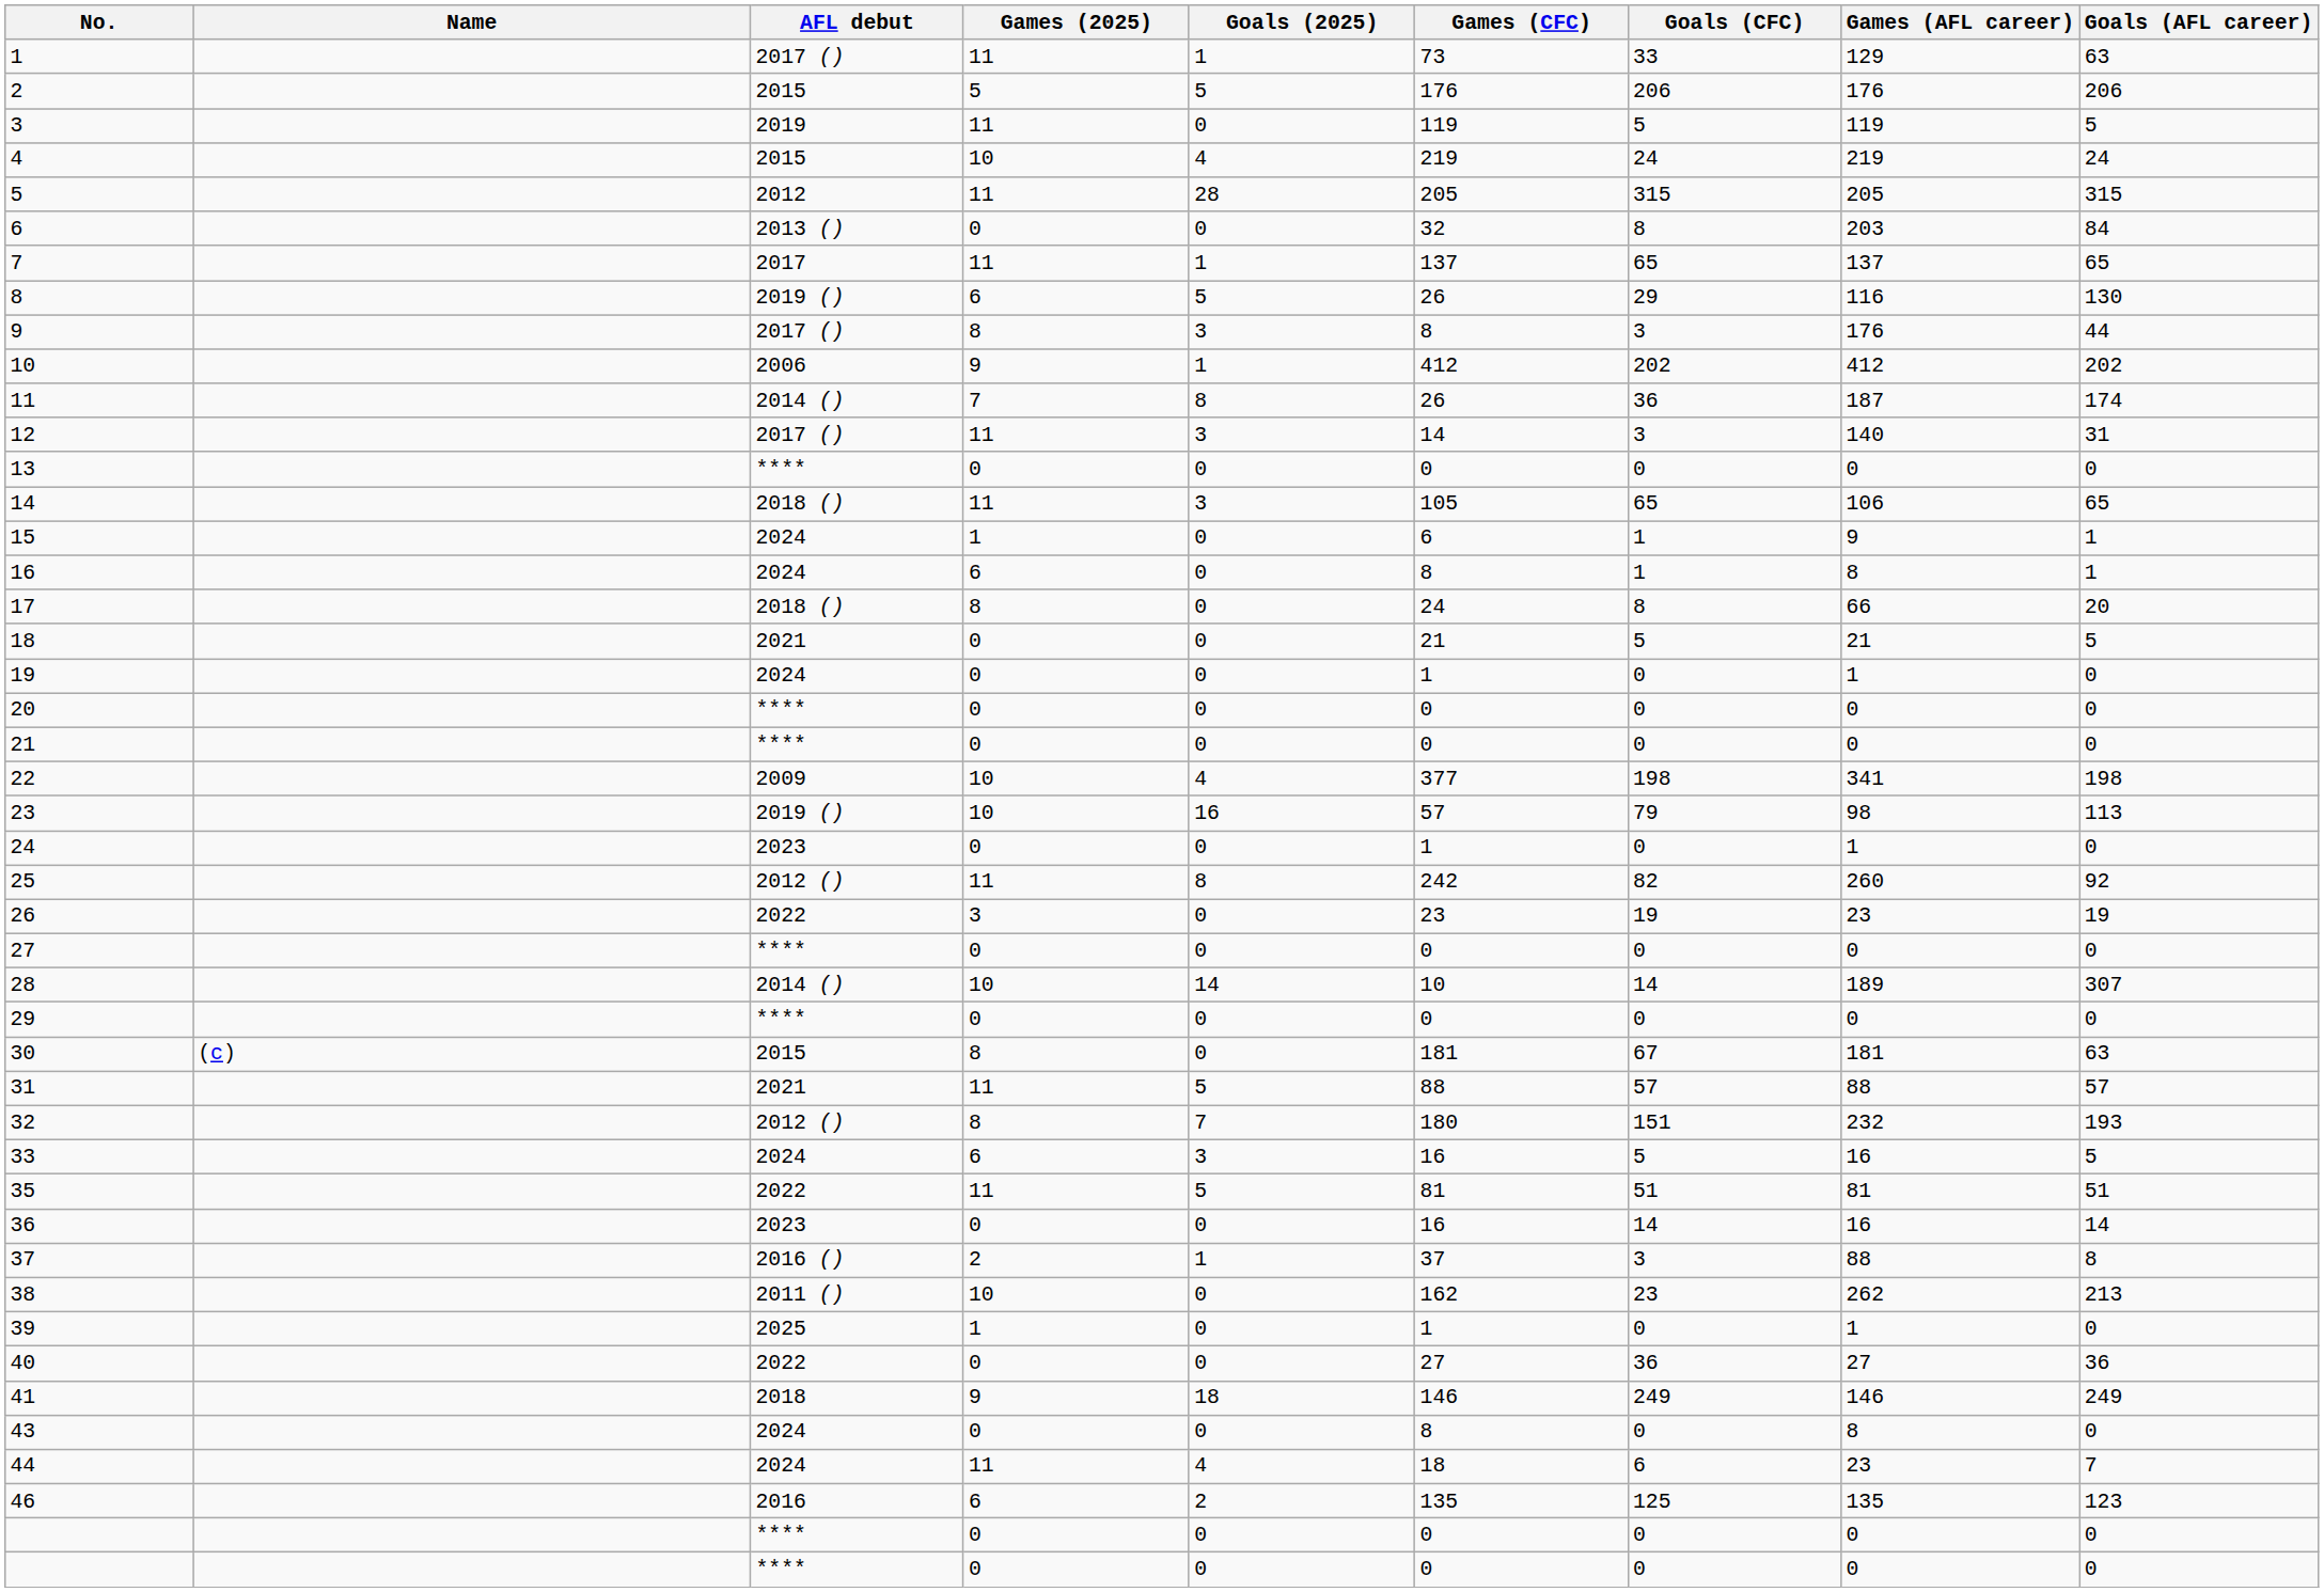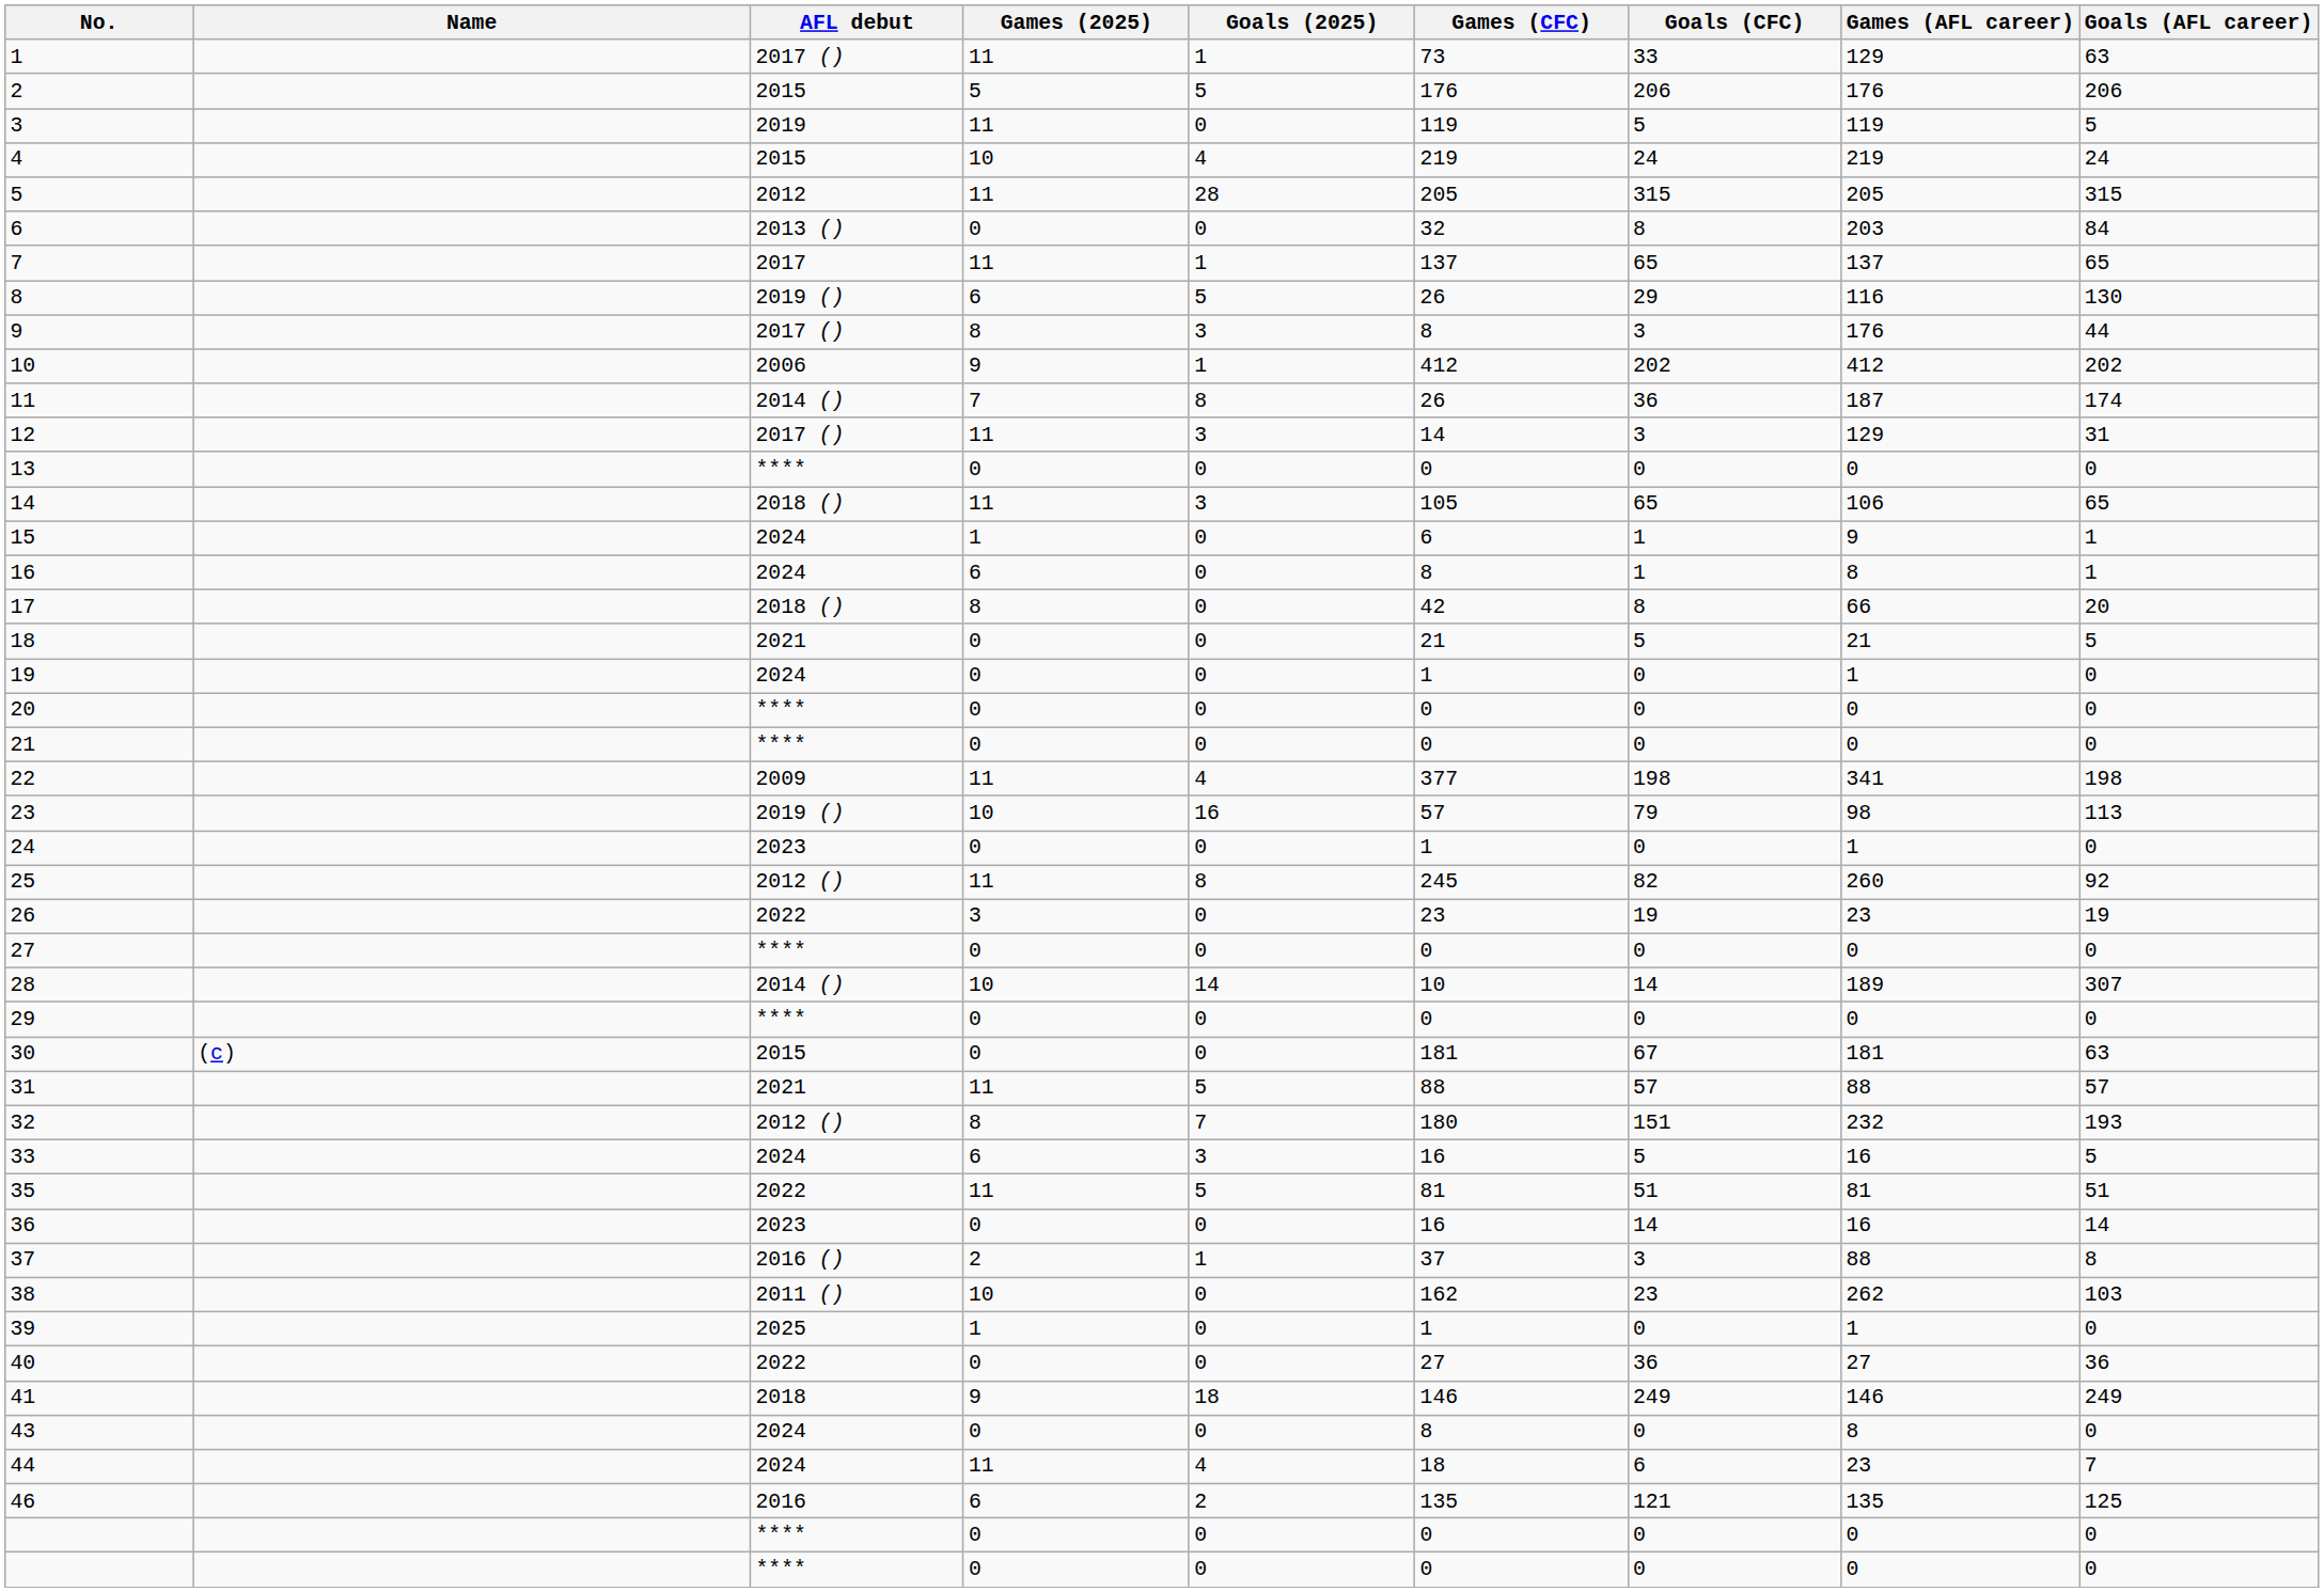 <table class="wikitable sortable" style="width:90%;">
 <tr style="background:#efefef;">
 <th width=2%>No.</th>
 <th width=6%>Name</th>
 <th width=2%><a href='#'>AFL</a> debut</th>
 <th width=2%>Games (2025)</th>
 <th width=2%>Goals (2025)</th>
 <th width=2%>Games (<a href='#'>CFC</a>)</th>
 <th width=2%>Goals (CFC)</th>
 <th width=2%>Games (AFL career)</th>
 <th width=2%>Goals (AFL career)</th>
 </tr>
 <tr>
 <td align=left>1</td>
 <td></td>
 <td>2017 <em>()</em></td>
 <td>11</td>
 <td>1</td>
 <td>73</td>
 <td>33</td>
 <td>129</td>
 <td>63</td>
 </tr>
 <tr>
 <td align=left>2</td>
 <td></td>
 <td>2015</td>
 <td>5</td>
 <td>5</td>
 <td>176</td>
 <td>206</td>
 <td>176</td>
 <td>206</td>
 </tr>
 <tr>
 <td align=left>3</td>
 <td></td>
 <td>2019</td>
 <td>11</td>
 <td>0</td>
 <td>119</td>
 <td>5</td>
 <td>119</td>
 <td>5</td>
 </tr>
 <tr>
 <td align=left>4</td>
 <td></td>
 <td>2015</td>
 <td>10</td>
 <td>4</td>
 <td>219</td>
 <td>24</td>
 <td>219</td>
 <td>24</td>
 </tr>
 <tr>
 <td align=left>5</td>
 <td></td>
 <td>2012</td>
 <td>11</td>
 <td>28</td>
 <td>205</td>
 <td>315</td>
 <td>205</td>
 <td>315</td>
 </tr>
 <tr>
 <td align=left>6</td>
 <td></td>
 <td>2013 <em>()</em></td>
 <td>0</td>
 <td>0</td>
 <td>32</td>
 <td>8</td>
 <td>203</td>
 <td>84</td>
 </tr>
 <tr>
 <td align=left>7</td>
 <td></td>
 <td>2017</td>
 <td>11</td>
 <td>1</td>
 <td>137</td>
 <td>65</td>
 <td>137</td>
 <td>65</td>
 </tr>
 <tr>
 <td align=left>8</td>
 <td></td>
 <td>2019 <em>()</em></td>
 <td>6</td>
 <td>5</td>
 <td>26</td>
 <td>29</td>
 <td>116</td>
 <td>130</td>
 </tr>
 <tr>
 <td align=left>9</td>
 <td></td>
 <td>2017 <em>()</em></td>
 <td>8</td>
 <td>3</td>
 <td>8</td>
 <td>3</td>
 <td>176</td>
 <td>44</td>
 </tr>
 <tr>
 <td align=left>10</td>
 <td></td>
 <td>2006</td>
 <td>9</td>
 <td>1</td>
 <td>412</td>
 <td>202</td>
 <td>412</td>
 <td>202</td>
 </tr>
 <tr>
 <td align=left>11</td>
 <td></td>
 <td>2014 <em>()</em></td>
 <td>7</td>
 <td>8</td>
 <td>26</td>
 <td>36</td>
 <td>187</td>
 <td>174</td>
 </tr>
 <tr>
 <td align=left>12</td>
 <td></td>
 <td>2017 <em>()</em></td>
 <td>11</td>
 <td>3</td>
 <td>14</td>
 <td>3</td>
-<td>140</td>
+<td>129</td>
 <td>31</td>
 </tr>
 <tr>
 <td align=left>13</td>
 <td></td>
 <td>****</td>
 <td>0</td>
 <td>0</td>
 <td>0</td>
 <td>0</td>
 <td>0</td>
 <td>0</td>
 </tr>
 <tr>
 <td align=left>14</td>
 <td></td>
 <td>2018 <em>()</em></td>
 <td>11</td>
 <td>3</td>
 <td>105</td>
 <td>65</td>
 <td>106</td>
 <td>65</td>
 </tr>
 <tr>
 <td align=left>15</td>
 <td></td>
 <td>2024</td>
 <td>1</td>
 <td>0</td>
 <td>6</td>
 <td>1</td>
 <td>9</td>
 <td>1</td>
 </tr>
 <tr>
 <td align=left>16</td>
 <td></td>
 <td>2024</td>
 <td>6</td>
 <td>0</td>
 <td>8</td>
 <td>1</td>
 <td>8</td>
 <td>1</td>
 </tr>
 <tr>
 <td align=left>17</td>
 <td></td>
 <td>2018 <em>()</em></td>
 <td>8</td>
 <td>0</td>
-<td>24</td>
+<td>42</td>
 <td>8</td>
 <td>66</td>
 <td>20</td>
 </tr>
 <tr>
 <td align=left>18</td>
 <td></td>
 <td>2021</td>
 <td>0</td>
 <td>0</td>
 <td>21</td>
 <td>5</td>
 <td>21</td>
 <td>5</td>
 </tr>
 <tr>
 <td align=left>19</td>
 <td></td>
 <td>2024</td>
 <td>0</td>
 <td>0</td>
 <td>1</td>
 <td>0</td>
 <td>1</td>
 <td>0</td>
 </tr>
 <tr>
 <td align=left>20</td>
 <td></td>
 <td>****</td>
 <td>0</td>
 <td>0</td>
 <td>0</td>
 <td>0</td>
 <td>0</td>
 <td>0</td>
 </tr>
 <tr>
 <td align=left>21</td>
 <td></td>
 <td>****</td>
 <td>0</td>
 <td>0</td>
 <td>0</td>
 <td>0</td>
 <td>0</td>
 <td>0</td>
 </tr>
 <tr>
 <td align=left>22</td>
 <td></td>
 <td>2009</td>
-<td>10</td>
+<td>11</td>
 <td>4</td>
 <td>377</td>
 <td>198</td>
 <td>341</td>
 <td>198</td>
 </tr>
 <tr>
 <td align=left>23</td>
 <td></td>
 <td>2019 <em>()</em></td>
 <td>10</td>
 <td>16</td>
 <td>57</td>
 <td>79</td>
 <td>98</td>
 <td>113</td>
 </tr>
 <tr>
 <td align=left>24</td>
 <td></td>
 <td>2023</td>
 <td>0</td>
 <td>0</td>
 <td>1</td>
 <td>0</td>
 <td>1</td>
 <td>0</td>
 </tr>
 <tr>
 <td align=left>25</td>
 <td></td>
 <td>2012 <em>()</em></td>
 <td>11</td>
 <td>8</td>
-<td>242</td>
+<td>245</td>
 <td>82</td>
 <td>260</td>
 <td>92</td>
 </tr>
 <tr>
 <td align=left>26</td>
 <td></td>
 <td>2022</td>
 <td>3</td>
 <td>0</td>
 <td>23</td>
 <td>19</td>
 <td>23</td>
 <td>19</td>
 </tr>
 <tr>
 <td align=left>27</td>
 <td></td>
 <td>****</td>
 <td>0</td>
 <td>0</td>
 <td>0</td>
 <td>0</td>
 <td>0</td>
 <td>0</td>
 </tr>
 <tr>
 <td align=left>28</td>
 <td></td>
 <td>2014 <em>()</em></td>
 <td>10</td>
 <td>14</td>
 <td>10</td>
 <td>14</td>
 <td>189</td>
 <td>307</td>
 </tr>
 <tr>
 <td align=left>29</td>
 <td></td>
 <td>****</td>
 <td>0</td>
 <td>0</td>
 <td>0</td>
 <td>0</td>
 <td>0</td>
 <td>0</td>
 </tr>
 <tr>
 <td align=left>30</td>
 <td> (<a href='#'>c</a>)</td>
 <td>2015</td>
-<td>8</td>
+<td>0</td>
 <td>0</td>
 <td>181</td>
 <td>67</td>
 <td>181</td>
 <td>63</td>
 </tr>
 <tr>
 <td align=left>31</td>
 <td></td>
 <td>2021</td>
 <td>11</td>
 <td>5</td>
 <td>88</td>
 <td>57</td>
 <td>88</td>
 <td>57</td>
 </tr>
 <tr>
 <td align=left>32</td>
 <td></td>
 <td>2012 <em>()</em></td>
 <td>8</td>
 <td>7</td>
 <td>180</td>
 <td>151</td>
 <td>232</td>
 <td>193</td>
 </tr>
 <tr>
 <td align=left>33</td>
 <td></td>
 <td>2024</td>
 <td>6</td>
 <td>3</td>
 <td>16</td>
 <td>5</td>
 <td>16</td>
 <td>5</td>
 </tr>
 <tr>
 <td align=left>35</td>
 <td></td>
 <td>2022</td>
 <td>11</td>
 <td>5</td>
 <td>81</td>
 <td>51</td>
 <td>81</td>
 <td>51</td>
 </tr>
 <tr>
 <td align=left>36</td>
 <td></td>
 <td>2023</td>
 <td>0</td>
 <td>0</td>
 <td>16</td>
 <td>14</td>
 <td>16</td>
 <td>14</td>
 </tr>
 <tr>
 <td align=left>37</td>
 <td></td>
 <td>2016 <em>()</em></td>
 <td>2</td>
 <td>1</td>
 <td>37</td>
 <td>3</td>
 <td>88</td>
 <td>8</td>
 </tr>
 <tr>
 <td align=left>38</td>
 <td></td>
 <td>2011 <em>()</em></td>
 <td>10</td>
 <td>0</td>
 <td>162</td>
 <td>23</td>
 <td>262</td>
-<td>213</td>
+<td>103</td>
 </tr>
 <tr>
 <td align=left>39</td>
 <td></td>
 <td>2025</td>
 <td>1</td>
 <td>0</td>
 <td>1</td>
 <td>0</td>
 <td>1</td>
 <td>0</td>
 </tr>
 <tr>
 <td align=left>40</td>
 <td></td>
 <td>2022</td>
 <td>0</td>
 <td>0</td>
 <td>27</td>
 <td>36</td>
 <td>27</td>
 <td>36</td>
 </tr>
 <tr>
 <td align=left>41</td>
 <td></td>
 <td>2018</td>
 <td>9</td>
 <td>18</td>
 <td>146</td>
 <td>249</td>
 <td>146</td>
 <td>249</td>
 </tr>
 <tr>
 <td align=left>43</td>
 <td></td>
 <td>2024</td>
 <td>0</td>
 <td>0</td>
 <td>8</td>
 <td>0</td>
 <td>8</td>
 <td>0</td>
 </tr>
 <tr>
 <td align=left>44</td>
 <td></td>
 <td>2024</td>
 <td>11</td>
 <td>4</td>
 <td>18</td>
 <td>6</td>
 <td>23</td>
 <td>7</td>
 </tr>
 <tr>
 <td align=left>46</td>
 <td></td>
 <td>2016</td>
 <td>6</td>
 <td>2</td>
 <td>135</td>
+<td>121</td>
+<td>135</td>
 <td>125</td>
-<td>135</td>
-<td>123</td>
 </tr>
 <tr>
 <td align=left></td>
 <td></td>
 <td>****</td>
 <td>0</td>
 <td>0</td>
 <td>0</td>
 <td>0</td>
 <td>0</td>
 <td>0</td>
 </tr>
 <tr>
 <td align=left></td>
 <td></td>
 <td>****</td>
 <td>0</td>
 <td>0</td>
 <td>0</td>
 <td>0</td>
 <td>0</td>
 <td>0</td>
 </tr>
 </table>
